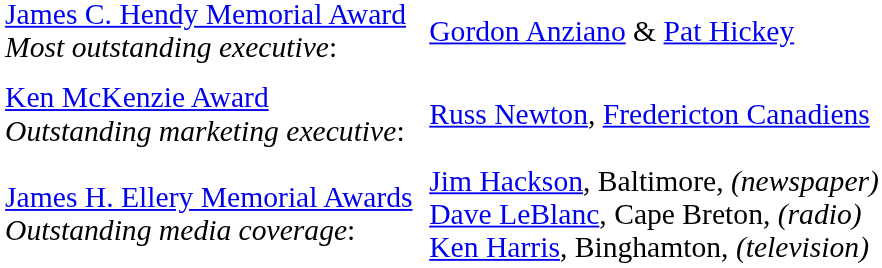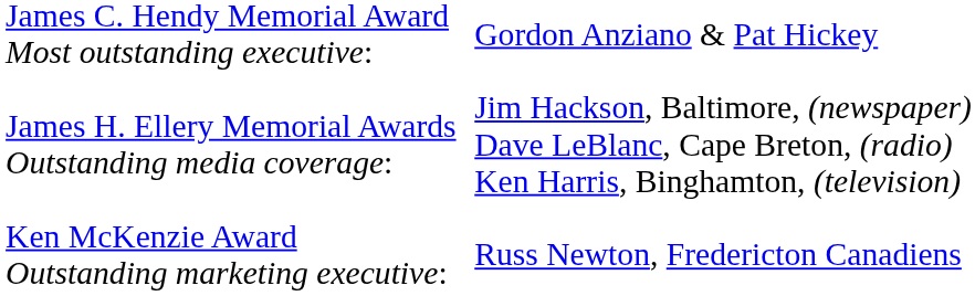 <table cellpadding="3" cellspacing="3">
 <tr>
 <td><a href='#'>James C. Hendy Memorial Award</a><br><em>Most outstanding executive</em>:</td>
 <td><a href='#'>Gordon Anziano</a> & <a href='#'>Pat Hickey</a></td>
 </tr>
 <tr>
+<td><a href='#'>James H. Ellery Memorial Awards</a> <br><em>Outstanding media coverage</em>:</td>
+<td><a href='#'>Jim Hackson</a>, Baltimore, <em>(newspaper)</em><br><a href='#'>Dave LeBlanc</a>, Cape Breton, <em>(radio)</em><br><a href='#'>Ken Harris</a>, Binghamton, <em>(television)</em></td>
+</tr>
+<tr>
 <td><a href='#'>Ken McKenzie Award</a><br><em>Outstanding marketing executive</em>:</td>
 <td><a href='#'>Russ Newton</a>, <a href='#'>Fredericton Canadiens</a></td>
 </tr>
-<tr>
-<td><a href='#'>James H. Ellery Memorial Awards</a> <br><em>Outstanding media coverage</em>:</td>
-<td><a href='#'>Jim Hackson</a>, Baltimore, <em>(newspaper)</em><br><a href='#'>Dave LeBlanc</a>, Cape Breton, <em>(radio)</em><br><a href='#'>Ken Harris</a>, Binghamton, <em>(television)</em></td>
-</tr>
 </table>
